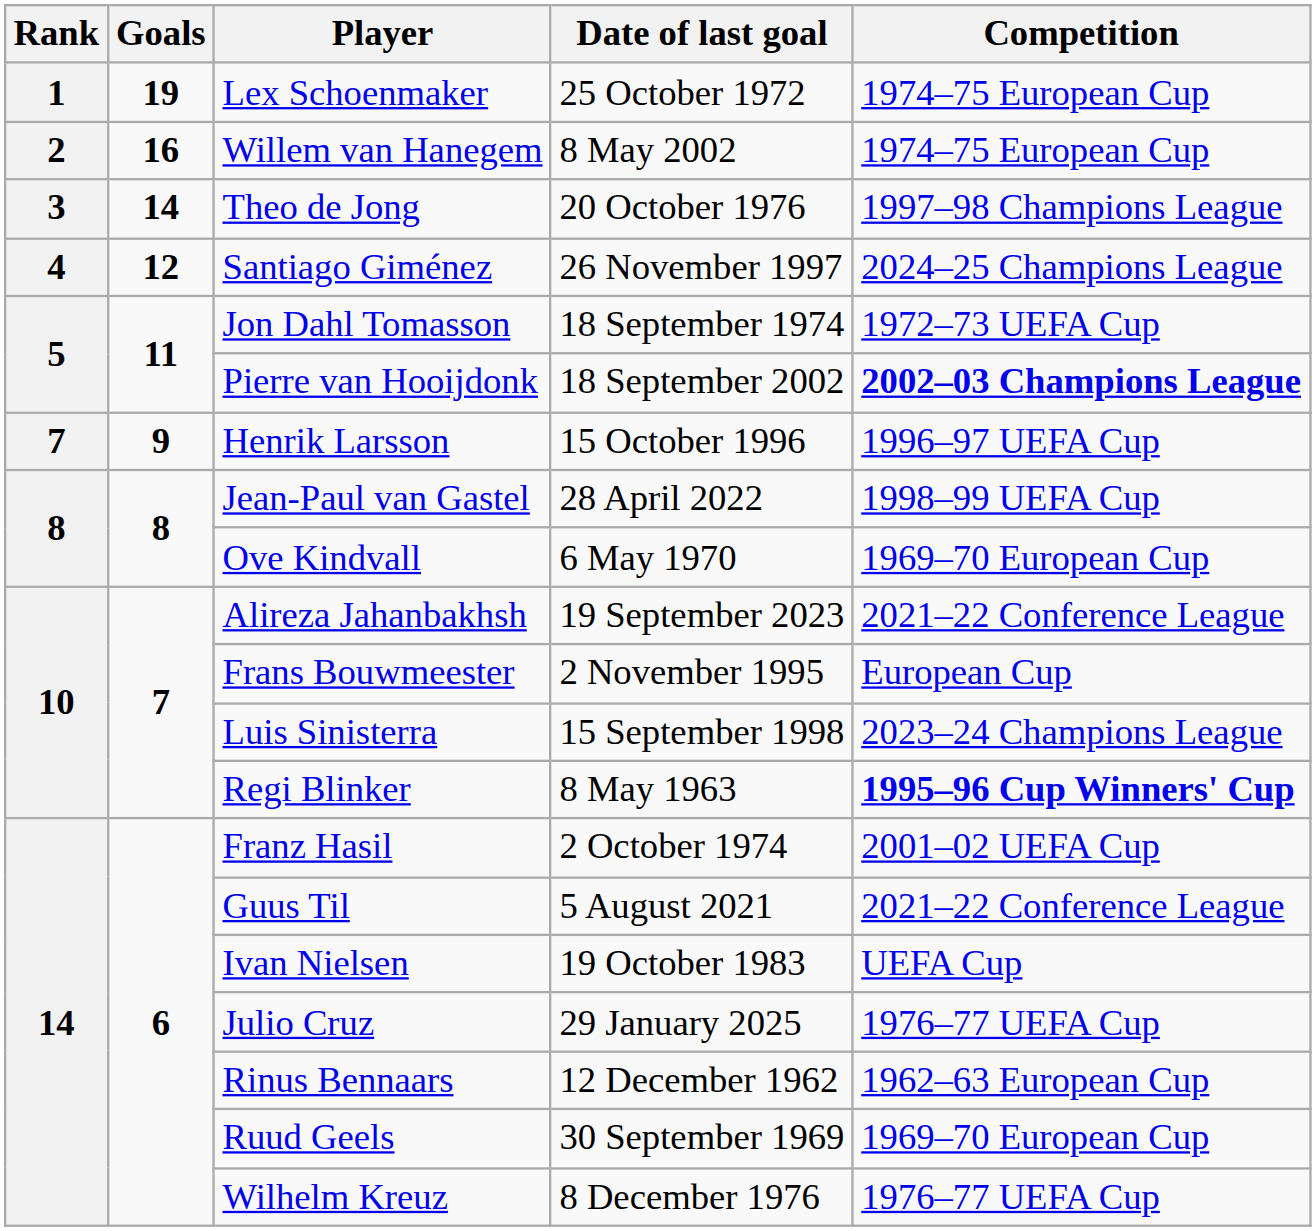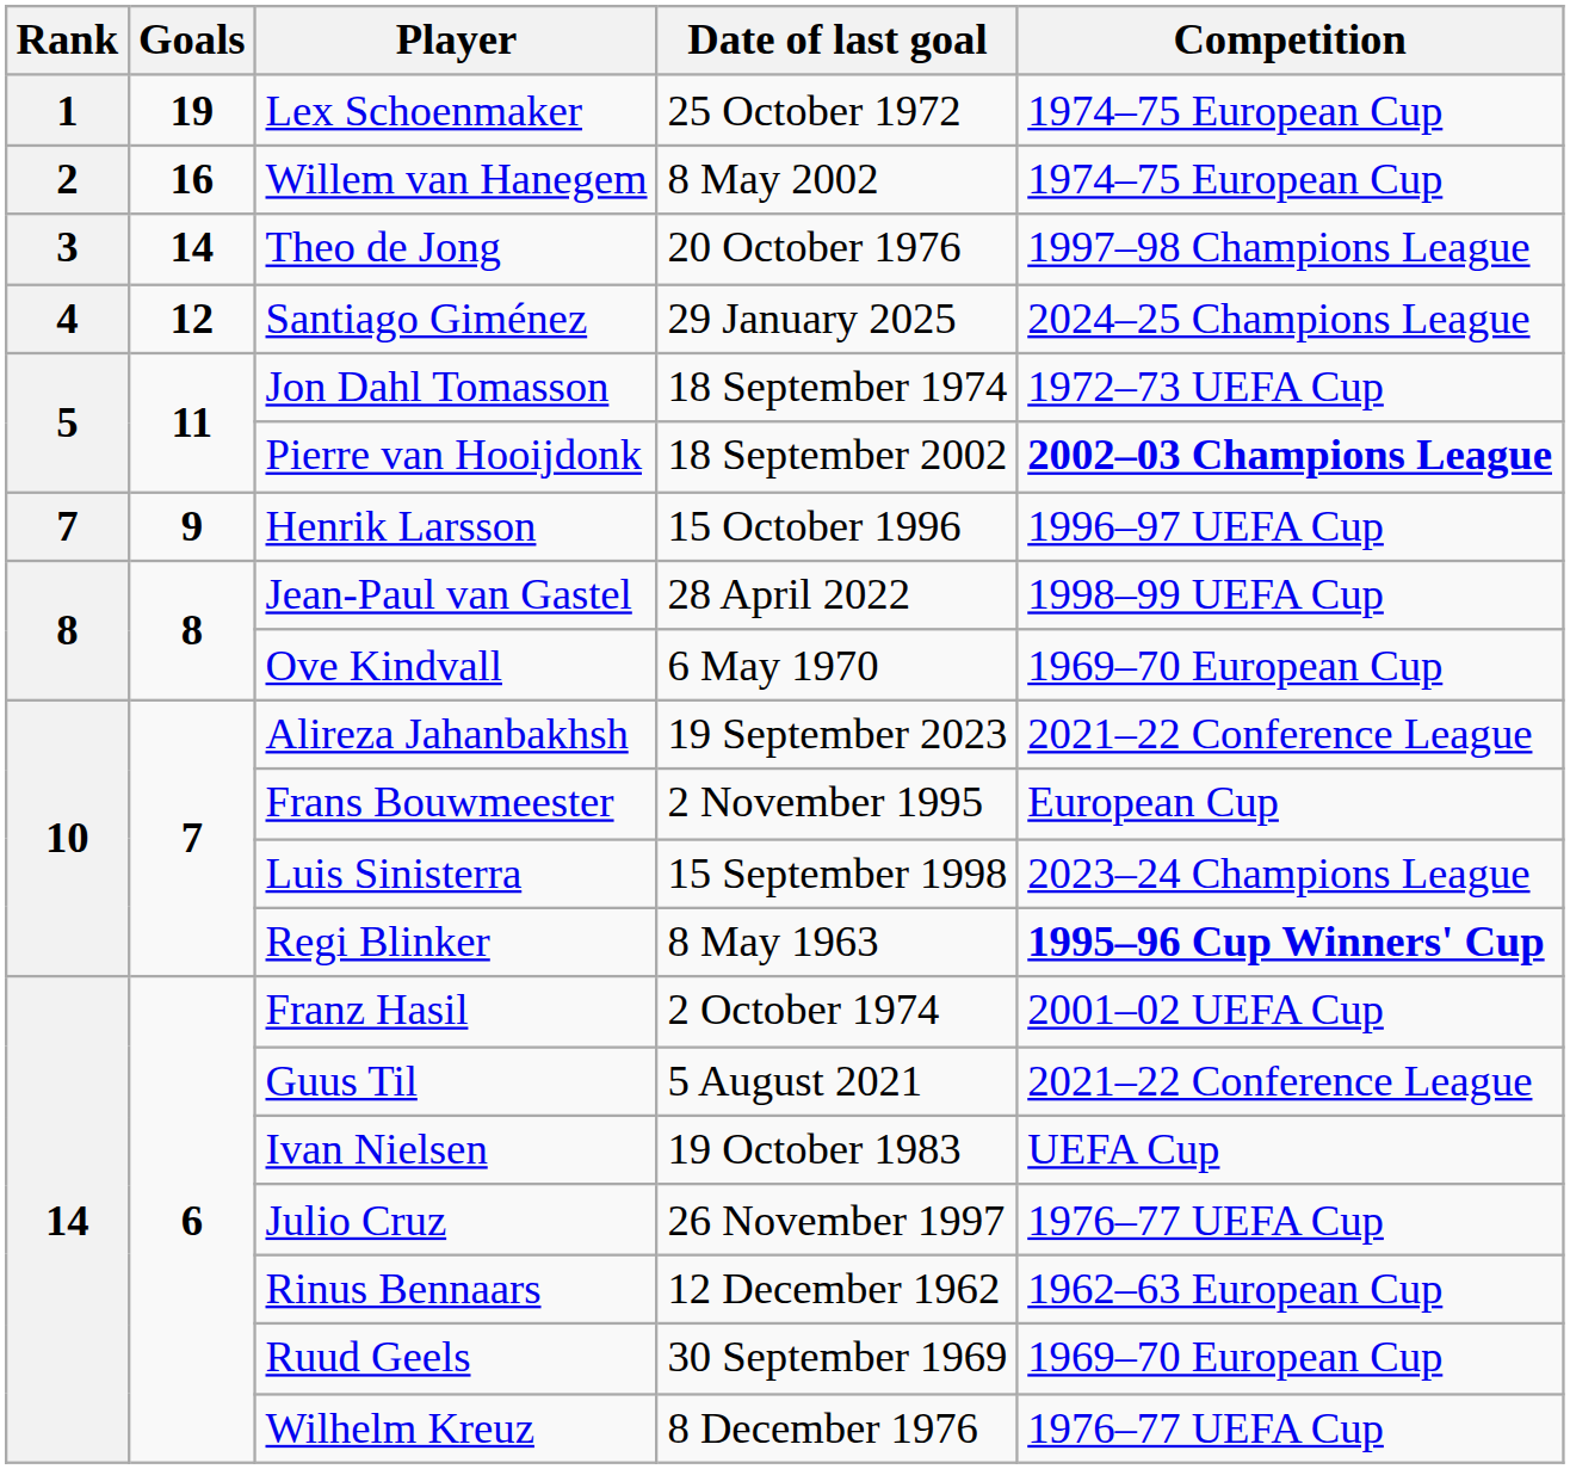 <table class="wikitable" style=text-align:left;>
 <tr>
 <th>Rank</th>
 <th>Goals</th>
 <th>Player</th>
 <th>Date of last goal</th>
 <th>Competition</th>
 </tr>
 <tr>
 <th align=center>1</th>
 <td align=center><strong>19</strong></td>
 <td> <a href='#'>Lex Schoenmaker</a></td>
 <td>25 October 1972</td>
 <td align=left><a href='#'>1974–75 European Cup</a></td>
 </tr>
 <tr>
 <th align=center>2</th>
 <td align=center><strong>16</strong></td>
 <td> <a href='#'>Willem van Hanegem</a></td>
 <td>8 May 2002</td>
 <td><a href='#'>1974–75 European Cup</a></td>
 </tr>
 <tr>
 <th align=center>3</th>
 <td align=center><strong>14</strong></td>
 <td> <a href='#'>Theo de Jong</a></td>
 <td>20 October 1976</td>
 <td><a href='#'>1997–98 Champions League</a></td>
 </tr>
 <tr>
 <th align=center>4</th>
 <td align=center><strong>12</strong></td>
 <td align=left> <a href='#'>Santiago Giménez</a></td>
-<td>26 November 1997</td>
+<td>29 January 2025</td>
 <td><a href='#'>2024–25 Champions League</a></td>
 </tr>
 <tr>
 <th align=center rowspan="2">5</th>
 <td align=center rowspan="2"><strong>11</strong></td>
 <td> <a href='#'>Jon Dahl Tomasson</a></td>
 <td>18 September 1974</td>
 <td><a href='#'>1972–73 UEFA Cup</a></td>
 </tr>
 <tr>
 <td> <a href='#'>Pierre van Hooijdonk</a></td>
 <td>18 September 2002</td>
 <td><strong><a href='#'>2002–03 Champions League</a></strong></td>
 </tr>
 <tr>
 <th align=center>7</th>
 <td align=center><strong>9</strong></td>
 <td> <a href='#'>Henrik Larsson</a></td>
 <td>15 October 1996</td>
 <td><a href='#'>1996–97 UEFA Cup</a></td>
 </tr>
 <tr>
 <th align=center rowspan="2">8</th>
 <td align=center rowspan="2"><strong>8</strong></td>
 <td> <a href='#'>Jean-Paul van Gastel</a></td>
 <td>28 April 2022</td>
 <td><a href='#'>1998–99 UEFA Cup</a></td>
 </tr>
 <tr>
 <td> <a href='#'>Ove Kindvall</a></td>
 <td>6 May 1970</td>
 <td><a href='#'>1969–70 European Cup</a></td>
 </tr>
 <tr>
 <th align=center rowspan="4">10</th>
 <td align=center rowspan="4"><strong>7</strong></td>
 <td> <a href='#'>Alireza Jahanbakhsh</a></td>
 <td>19 September 2023</td>
 <td><a href='#'>2021–22 Conference League</a></td>
 </tr>
 <tr>
 <td> <a href='#'>Frans Bouwmeester</a></td>
 <td>2 November 1995</td>
 <td><a href='#'>European Cup</a></td>
 </tr>
 <tr>
 <td align=left> <a href='#'>Luis Sinisterra</a></td>
 <td>15 September 1998</td>
 <td><a href='#'>2023–24 Champions League</a></td>
 </tr>
 <tr>
 <td> <a href='#'>Regi Blinker</a></td>
 <td>8 May 1963</td>
 <td><strong><a href='#'>1995–96 Cup Winners' Cup</a></strong></td>
 </tr>
 <tr>
 <th align=center rowspan="7">14</th>
 <td align=center rowspan="7"><strong>6</strong></td>
 <td> <a href='#'>Franz Hasil</a></td>
 <td>2 October 1974</td>
 <td><a href='#'>2001–02 UEFA Cup</a></td>
 </tr>
 <tr>
 <td> <a href='#'>Guus Til</a></td>
 <td>5 August 2021</td>
 <td><a href='#'>2021–22 Conference League</a></td>
 </tr>
 <tr>
 <td> <a href='#'>Ivan Nielsen</a></td>
 <td>19 October 1983</td>
 <td><a href='#'>UEFA Cup</a></td>
 </tr>
 <tr>
 <td> <a href='#'>Julio Cruz</a></td>
-<td>29 January 2025</td>
+<td>26 November 1997</td>
 <td><a href='#'>1976–77 UEFA Cup</a></td>
 </tr>
 <tr>
 <td> <a href='#'>Rinus Bennaars</a></td>
 <td>12 December 1962</td>
 <td><a href='#'>1962–63 European Cup</a></td>
 </tr>
 <tr>
 <td> <a href='#'>Ruud Geels</a></td>
 <td>30 September 1969</td>
 <td><a href='#'>1969–70 European Cup</a></td>
 </tr>
 <tr>
 <td align=left> <a href='#'>Wilhelm Kreuz</a></td>
 <td>8 December 1976</td>
 <td><a href='#'>1976–77 UEFA Cup</a></td>
 </tr>
 </table>
